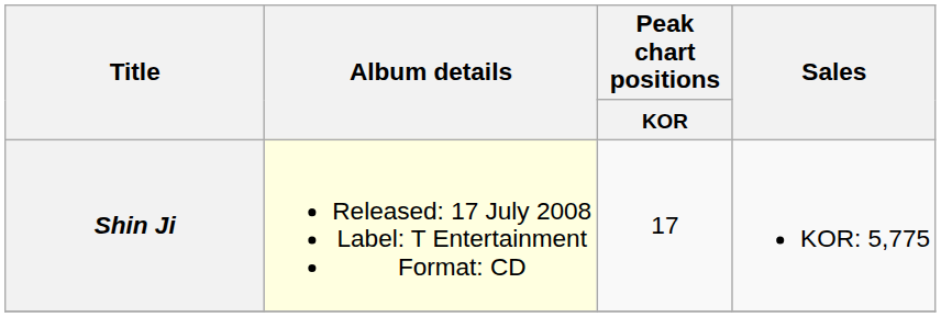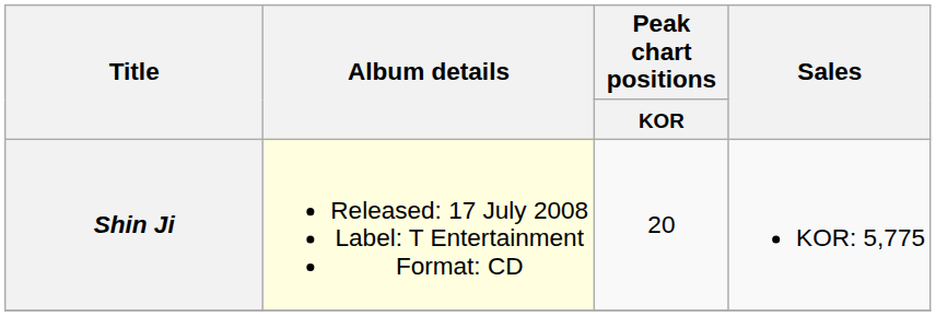 <table class="wikitable plainrowheaders" style="text-align:center;">
 <tr>
 <th scope="col" rowspan="2" style="width:10em;">Title</th>
 <th scope="col" rowspan="2">Album details</th>
 <th scope="col" colspan="1" style="width:5em;">Peak chart positions</th>
 <th scope="col" rowspan="2">Sales</th>
 </tr>
 <tr>
 <th><small>KOR</small><br></th>
 </tr>
 <tr>
 <th scope="row"><em>Shin Ji</em></th>
 <td style="background: lightyellow;"><br><ul><li>Released: 17 July 2008</li><li>Label: T Entertainment</li><li>Format: CD</li></ul></td>
-<td>17</td>
+<td>20</td>
 <td><br><ul><li>KOR: 5,775</li></ul></td>
 </tr>
 <tr>
 </tr>
 </table>
